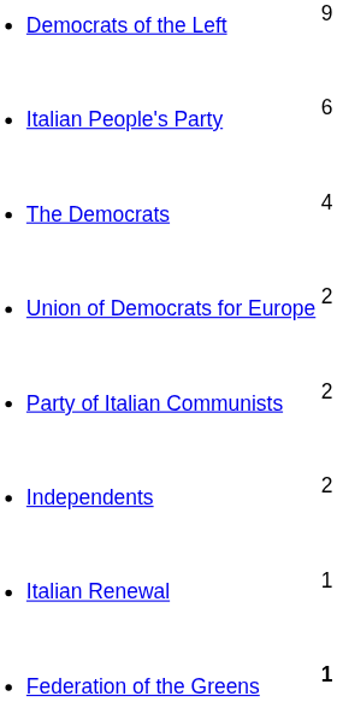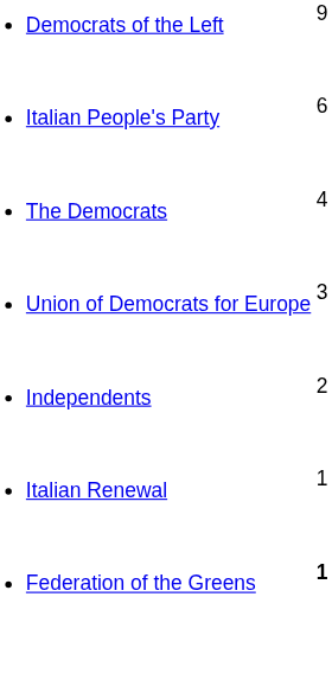 <table>
 <tr>
 <td><br><ul><li><a href='#'>Democrats of the Left</a></li></ul></td>
 <td><div>9</div></td>
 </tr>
 <tr>
 <td><br><ul><li><a href='#'>Italian People's Party</a></li></ul></td>
 <td><div>6</div></td>
 </tr>
 <tr>
 <td><br><ul><li><a href='#'>The Democrats</a></li></ul></td>
 <td><div>4</div></td>
 </tr>
 <tr>
 <td><br><ul><li><a href='#'>Union of Democrats for Europe</a></li></ul></td>
-<td><div>2</div></td>
-</tr>
-<tr>
-<td><br><ul><li><a href='#'>Party of Italian Communists</a></li></ul></td>
-<td><div>2</div></td>
+<td><div>3</div></td>
 </tr>
 <tr>
 <td><br><ul><li><a href='#'>Independents</a></li></ul></td>
 <td><div>2</div></td>
 </tr>
 <tr>
 <td><br><ul><li><a href='#'>Italian Renewal</a></li></ul></td>
 <td><div>1</div></td>
 </tr>
 <tr>
 <td><br><ul><li><a href='#'>Federation of the Greens</a></li></ul></td>
 <td><strong><div>1</div></strong></td>
 </tr>
 </table>
